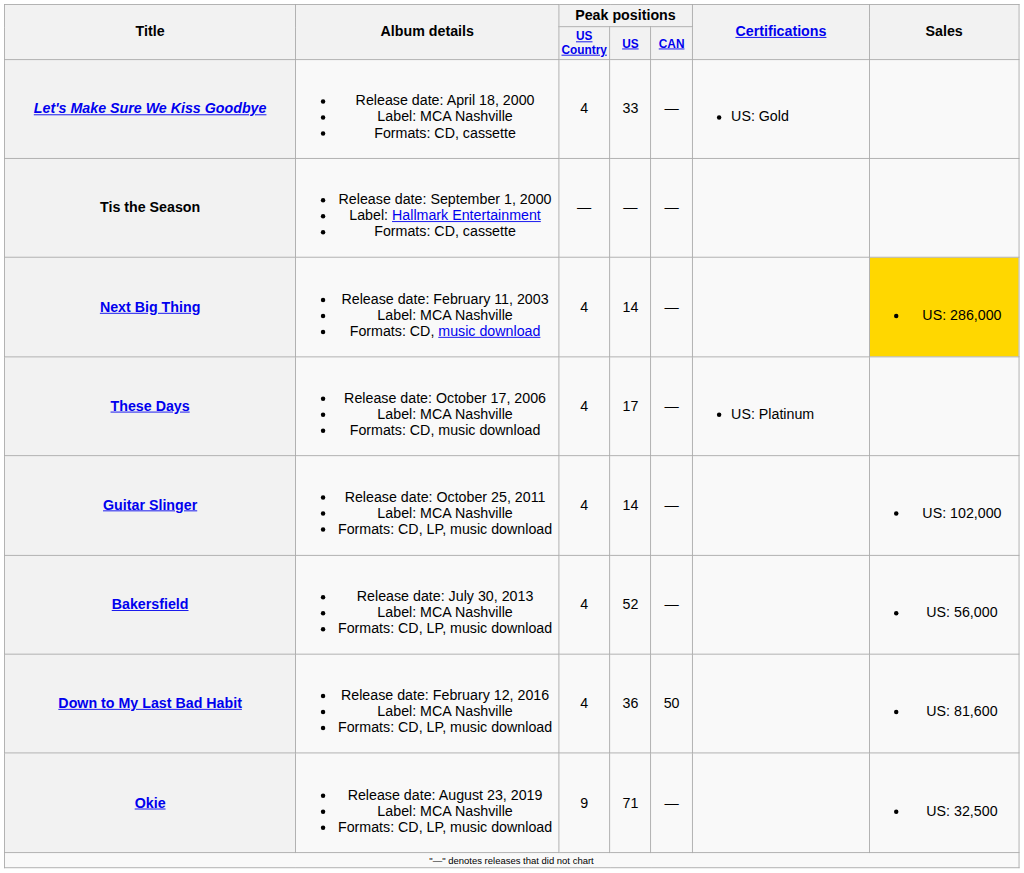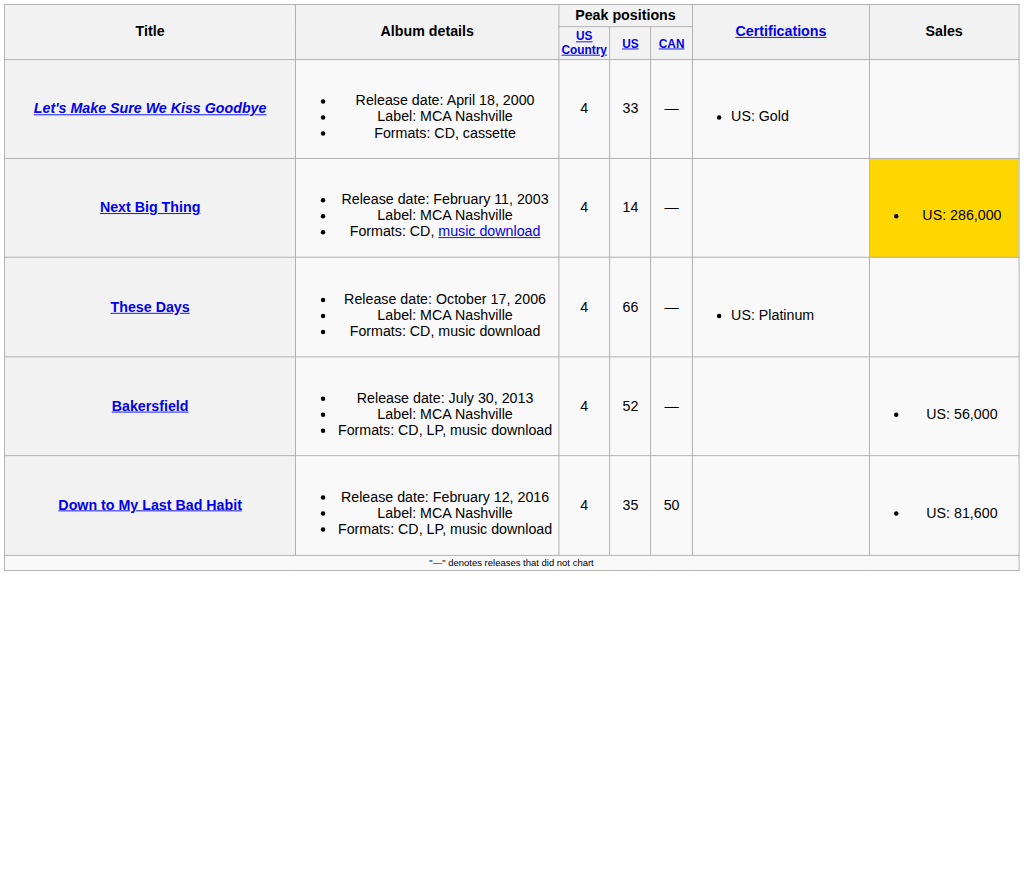 <table class="wikitable plainrowheaders" style="text-align:center;">
 <tr>
 <th rowspan="2" style="width:20em;">Title</th>
 <th rowspan="2" style="width:18em;">Album details</th>
 <th colspan="3">Peak positions</th>
 <th rowspan="2" style="width:12em;"><a href='#'>Certifications</a></th>
 <th rowspan="2" style="width:10em;">Sales</th>
 </tr>
 <tr style="font-size:smaller;">
 <th width="40"><a href='#'>US Country</a><br></th>
 <th width="40"><a href='#'>US</a><br></th>
 <th width="40"><a href='#'>CAN</a><br></th>
 </tr>
 <tr>
 <th scope="row"><em><a href='#'>Let's Make Sure We Kiss Goodbye</a></em></th>
 <td><br><ul><li>Release date: April 18, 2000</li><li>Label: MCA Nashville</li><li>Formats: CD, cassette</li></ul></td>
 <td>4</td>
 <td>33</td>
 <td>—</td>
 <td align="left"><br><ul><li>US: Gold</li></ul></td>
 <td></td>
 </tr>
 <tr>
-<th scope="row"><strong>Tis the Season<em><br></th>
-<td><br><ul><li>Release date: September 1, 2000</li><li>Label: <a href='#'>Hallmark Entertainment</a></li><li>Formats: CD, cassette</li></ul></td>
-<td>—</td>
-<td>—</td>
-<td>—</td>
-<td></td>
-<td></td>
-</tr>
-<tr>
 <th scope="row"></em><a href='#'>Next Big Thing</a><em></th>
 <td><br><ul><li>Release date: February 11, 2003</li><li>Label: MCA Nashville</li><li>Formats: CD, <a href='#'>music download</a></li></ul></td>
 <td>4</td>
 <td>14</td>
 <td>—</td>
 <td></td>
 <td style="background: gold;"><br><ul><li>US: 286,000</li></ul></td>
 </tr>
 <tr>
 <th scope="row"></em><a href='#'>These Days</a><em></th>
 <td><br><ul><li>Release date: October 17, 2006</li><li>Label: MCA Nashville</li><li>Formats: CD, music download</li></ul></td>
 <td>4</td>
-<td>17</td>
+<td>66</td>
 <td>—</td>
 <td align="left"><br><ul><li>US: Platinum</li></ul></td>
 <td></td>
-</tr>
-<tr>
-<th scope="row"></em><a href='#'>Guitar Slinger</a><em></th>
-<td><br><ul><li>Release date: October 25, 2011</li><li>Label: MCA Nashville</li><li>Formats: CD, LP, music download</li></ul></td>
-<td>4</td>
-<td>14</td>
-<td>—</td>
-<td></td>
-<td><br><ul><li>US: 102,000</li></ul></td>
 </tr>
 <tr>
 <th scope="row"></em><a href='#'>Bakersfield</a><em><br></th>
 <td><br><ul><li>Release date: July 30, 2013</li><li>Label: MCA Nashville</li><li>Formats: CD, LP, music download</li></ul></td>
 <td>4</td>
 <td>52</td>
 <td>—</td>
 <td></td>
 <td><br><ul><li>US: 56,000</li></ul></td>
 </tr>
 <tr>
 <th scope="row"></em><a href='#'>Down to My Last Bad Habit</a><em></th>
 <td><br><ul><li>Release date: February 12, 2016</li><li>Label: MCA Nashville</li><li>Formats: CD, LP, music download</li></ul></td>
 <td>4</td>
-<td>36</td>
+<td>35</td>
 <td>50</td>
 <td></td>
 <td><br><ul><li>US: 81,600</li></ul></td>
 </tr>
 <tr>
-<th scope="row"></em><a href='#'>Okie</a><em></th>
-<td><br><ul><li>Release date: August 23, 2019</li><li>Label: MCA Nashville</li><li>Formats: CD, LP, music download</li></ul></td>
-<td>9</td>
-<td>71</td>
-<td>—</td>
-<td></td>
-<td><br><ul><li>US: 32,500</li></ul></td>
-</tr>
-<tr>
 <td colspan="7" style="font-size:8pt">"—" denotes releases that did not chart</td>
 </tr>
 </table>
